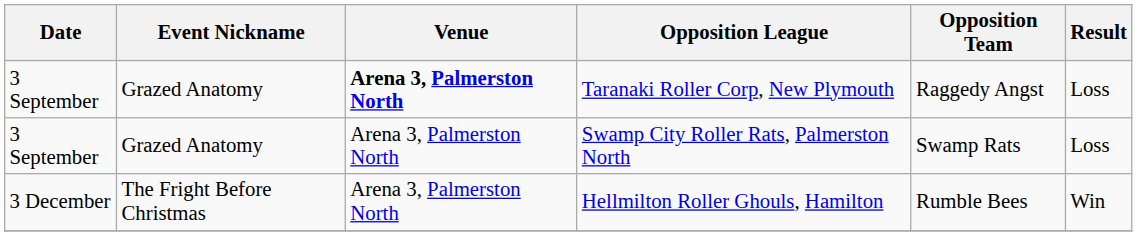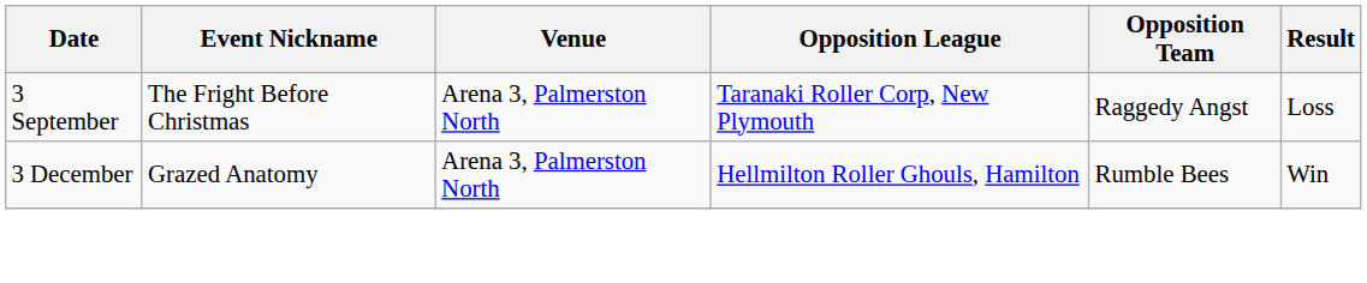 <table class="wikitable">
 <tr>
 <th>Date</th>
 <th>Event Nickname</th>
 <th>Venue</th>
 <th>Opposition League</th>
 <th>Opposition Team</th>
 <th>Result</th>
 </tr>
 <tr>
 <td>3 September</td>
-<td>Grazed Anatomy</td>
-<td><strong>Arena 3, <a href='#'>Palmerston North</a></strong></td>
+<td>The Fright Before Christmas</td>
+<td>Arena 3, <a href='#'>Palmerston North</a></td>
 <td><a href='#'>Taranaki Roller Corp</a>, <a href='#'>New Plymouth</a></td>
 <td>Raggedy Angst</td>
 <td>Loss</td>
 </tr>
 <tr>
-<td>3 September</td>
+<td>3 December</td>
 <td>Grazed Anatomy</td>
-<td>Arena 3, <a href='#'>Palmerston North</a></td>
-<td><a href='#'>Swamp City Roller Rats</a>, <a href='#'>Palmerston North</a></td>
-<td>Swamp Rats</td>
-<td>Loss</td>
-</tr>
-<tr>
-<td>3 December</td>
-<td>The Fright Before Christmas</td>
 <td>Arena 3, <a href='#'>Palmerston North</a></td>
 <td><a href='#'>Hellmilton Roller Ghouls</a>, <a href='#'>Hamilton</a></td>
 <td>Rumble Bees</td>
 <td>Win</td>
 </tr>
 <tr>
 </tr>
 </table>
